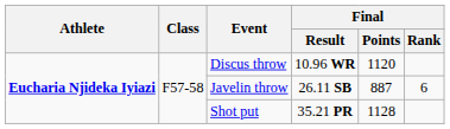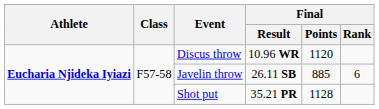 <table class=wikitable style="font-size:90%">
 <tr>
 <th rowspan="2">Athlete</th>
 <th rowspan="2">Class</th>
 <th rowspan="2">Event</th>
 <th colspan="3">Final</th>
 </tr>
 <tr>
 <th>Result</th>
 <th>Points</th>
 <th>Rank</th>
 </tr>
 <tr>
 <td rowspan="3"><strong><a href='#'>Eucharia Njideka Iyiazi</a></strong></td>
 <td rowspan="3" style="text-align:center;">F57-58</td>
 <td><a href='#'>Discus throw</a></td>
 <td style="text-align:center;">10.96 <strong>WR</strong></td>
 <td style="text-align:center;">1120</td>
 <td style="text-align:center;"></td>
 </tr>
 <tr>
 <td><a href='#'>Javelin throw</a></td>
 <td style="text-align:center;">26.11 <strong>SB</strong></td>
-<td style="text-align:center;">887</td>
+<td style="text-align:center;">885</td>
 <td style="text-align:center;">6</td>
 </tr>
 <tr>
 <td><a href='#'>Shot put</a></td>
 <td style="text-align:center;">35.21 <strong>PR</strong></td>
 <td style="text-align:center;">1128</td>
 <td style="text-align:center;"></td>
 </tr>
 </table>
